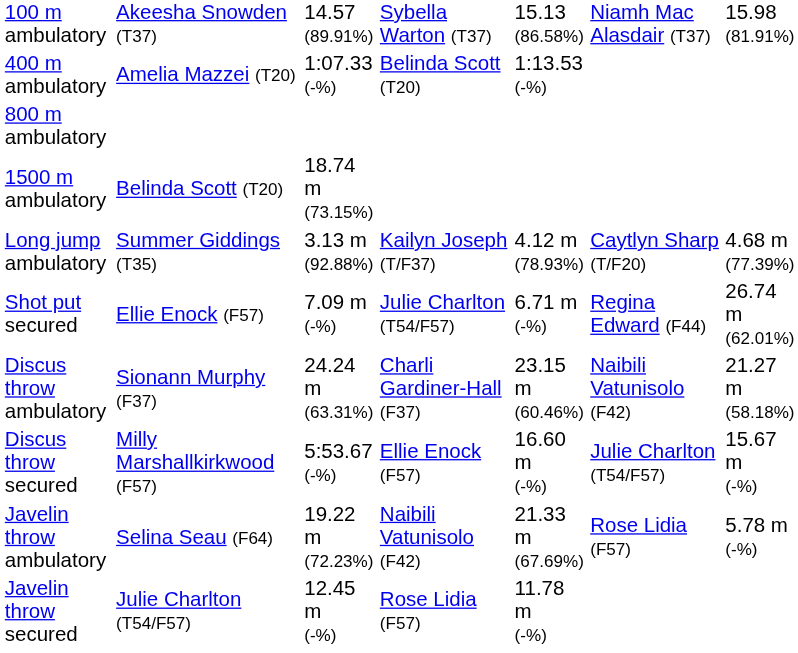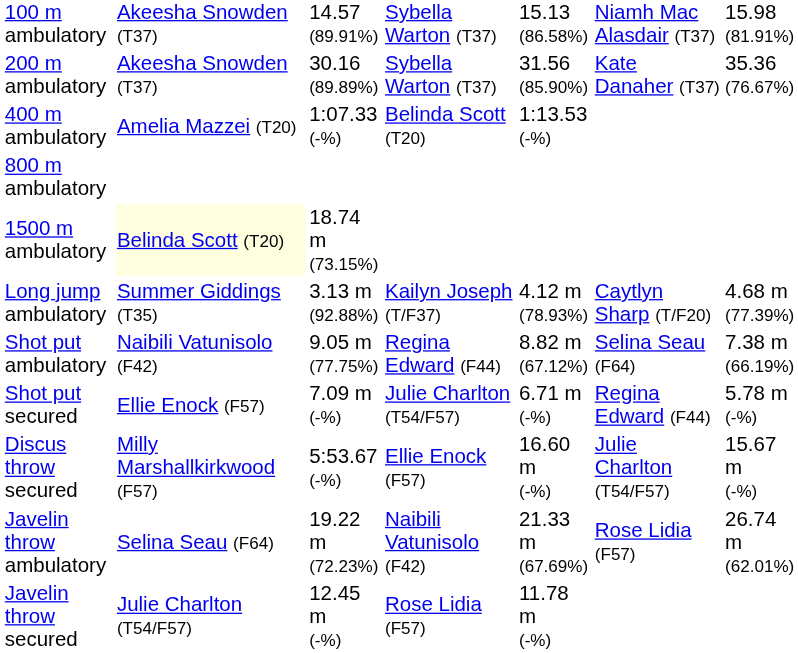 <table>
 <tr>
 <td><a href='#'>100 m</a> <br> ambulatory</td>
 <td><a href='#'>Akeesha Snowden</a> <small>(T37)</small><br> </td>
 <td>14.57 <br><small>(89.91%)</small></td>
 <td><a href='#'>Sybella Warton</a> <small>(T37)</small><br> </td>
 <td>15.13 <br><small>(86.58%)</small></td>
 <td><a href='#'>Niamh Mac Alasdair</a> <small>(T37)</small><br> </td>
 <td>15.98 <br><small>(81.91%)</small></td>
+</tr>
+<tr>
+<td><a href='#'>200 m</a> <br> ambulatory</td>
+<td><a href='#'>Akeesha Snowden</a> <small>(T37)</small><br> </td>
+<td>30.16 <br><small>(89.89%)</small></td>
+<td><a href='#'>Sybella Warton</a> <small>(T37)</small><br> </td>
+<td>31.56 <br><small>(85.90%)</small></td>
+<td><a href='#'>Kate Danaher</a> <small>(T37)</small><br> </td>
+<td>35.36 <br><small>(76.67%)</small></td>
 </tr>
 <tr>
 <td><a href='#'>400 m</a> <br> ambulatory</td>
 <td><a href='#'>Amelia Mazzei</a> <small>(T20)</small><br> </td>
 <td>1:07.33 <br><small>(-%)</small></td>
 <td><a href='#'>Belinda Scott</a> <small>(T20)</small><br> </td>
 <td>1:13.53 <br><small>(-%)</small></td>
 <td></td>
 <td></td>
 </tr>
 <tr>
 <td><a href='#'>800 m</a> <br> ambulatory</td>
 <td></td>
 <td></td>
 <td></td>
 <td></td>
 <td></td>
 <td></td>
 </tr>
 <tr>
 <td><a href='#'>1500 m</a> <br> ambulatory</td>
-<td><a href='#'>Belinda Scott</a> <small>(T20)</small><br> </td>
+<td style="background: lightyellow;"><a href='#'>Belinda Scott</a> <small>(T20)</small><br> </td>
 <td>18.74 m <br><small>(73.15%)</small></td>
 <td></td>
 <td></td>
 <td></td>
 <td></td>
 </tr>
 <tr>
 <td><a href='#'>Long jump</a> <br> ambulatory</td>
 <td><a href='#'>Summer Giddings</a> <small>(T35)</small><br> </td>
 <td>3.13 m <br><small>(92.88%)</small></td>
 <td><a href='#'>Kailyn Joseph</a> <small>(T/F37)</small><br> </td>
 <td>4.12 m <br><small>(78.93%)</small></td>
 <td><a href='#'>Caytlyn Sharp</a> <small>(T/F20)</small><br> </td>
 <td>4.68 m <br><small>(77.39%)</small></td>
 </tr>
 <tr>
+<td><a href='#'>Shot put</a> <br> ambulatory</td>
+<td><a href='#'>Naibili Vatunisolo</a> <small>(F42)</small><br> </td>
+<td>9.05 m <br><small>(77.75%)</small></td>
+<td><a href='#'>Regina Edward</a> <small>(F44)</small><br> </td>
+<td>8.82 m <br><small>(67.12%)</small></td>
+<td><a href='#'>Selina Seau</a> <small>(F64)</small><br> </td>
+<td>7.38 m <br><small>(66.19%)</small></td>
+</tr>
+<tr>
 <td><a href='#'>Shot put</a> <br> secured</td>
 <td><a href='#'>Ellie Enock</a> <small>(F57)</small><br> </td>
 <td>7.09 m <br><small>(-%)</small></td>
 <td><a href='#'>Julie Charlton</a> <small>(T54/F57)</small><br> </td>
 <td>6.71 m <br><small>(-%)</small></td>
 <td><a href='#'>Regina Edward</a> <small>(F44)</small><br> </td>
-<td>26.74 m <br><small>(62.01%)</small></td>
-</tr>
-<tr>
-<td><a href='#'>Discus throw</a> <br> ambulatory</td>
-<td><a href='#'>Sionann Murphy</a> <small>(F37)</small><br> </td>
-<td>24.24 m <br><small>(63.31%)</small></td>
-<td><a href='#'>Charli Gardiner-Hall</a> <small>(F37)</small><br> </td>
-<td>23.15 m <br><small>(60.46%)</small></td>
-<td><a href='#'>Naibili Vatunisolo</a> <small>(F42)</small><br> </td>
-<td>21.27 m <br><small>(58.18%)</small></td>
+<td>5.78 m <br><small>(-%)</small></td>
 </tr>
 <tr>
 <td><a href='#'>Discus throw</a> <br> secured</td>
 <td><a href='#'>Milly Marshallkirkwood</a> <small>(F57)</small><br> </td>
 <td>5:53.67 <br><small>(-%)</small></td>
 <td><a href='#'>Ellie Enock</a> <small>(F57)</small><br> </td>
 <td>16.60 m <br><small>(-%)</small></td>
 <td><a href='#'>Julie Charlton</a> <small>(T54/F57)</small><br> </td>
 <td>15.67 m <br><small>(-%)</small></td>
 </tr>
 <tr>
 <td><a href='#'>Javelin throw</a><br> ambulatory</td>
 <td><a href='#'>Selina Seau</a> <small>(F64)</small><br> </td>
 <td>19.22 m <br><small>(72.23%)</small></td>
 <td><a href='#'>Naibili Vatunisolo</a> <small>(F42)</small><br> </td>
 <td>21.33 m <br><small>(67.69%)</small></td>
 <td><a href='#'>Rose Lidia</a> <small>(F57)</small><br> </td>
-<td>5.78 m <br><small>(-%)</small></td>
+<td>26.74 m <br><small>(62.01%)</small></td>
 </tr>
 <tr>
 <td><a href='#'>Javelin throw</a><br> secured</td>
 <td><a href='#'>Julie Charlton</a> <small>(T54/F57)</small><br> </td>
 <td>12.45 m <br><small>(-%)</small></td>
 <td><a href='#'>Rose Lidia</a> <small>(F57)</small><br> </td>
 <td>11.78 m <br><small>(-%)</small></td>
 <td></td>
 <td></td>
 </tr>
 </table>
